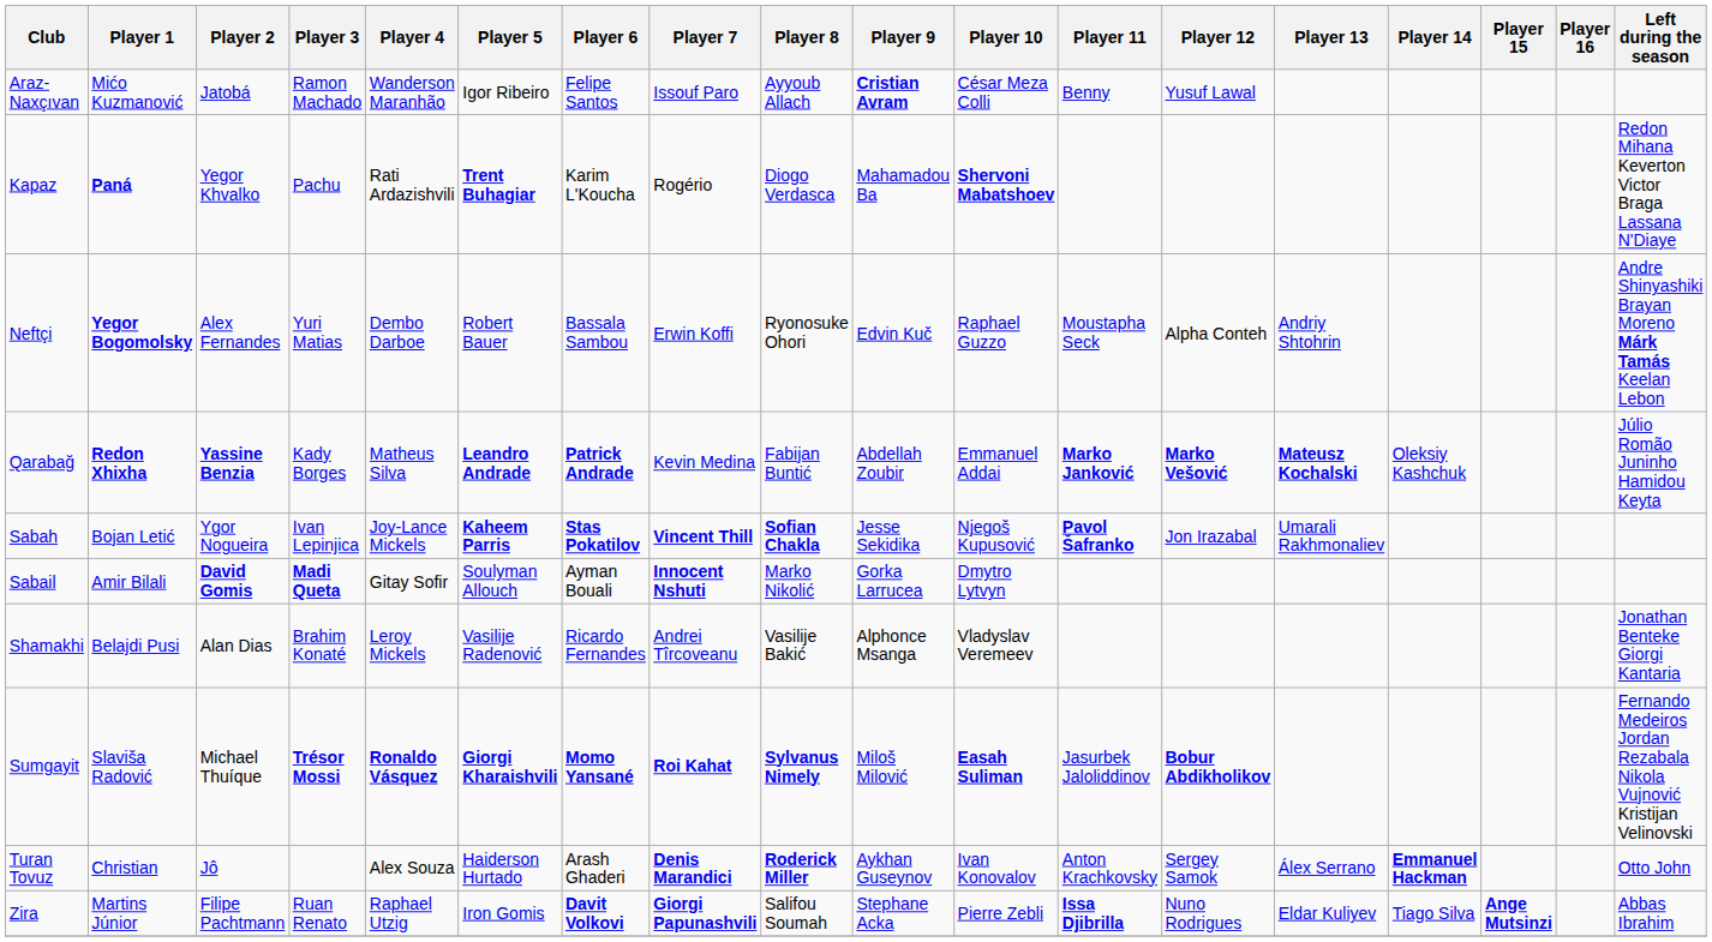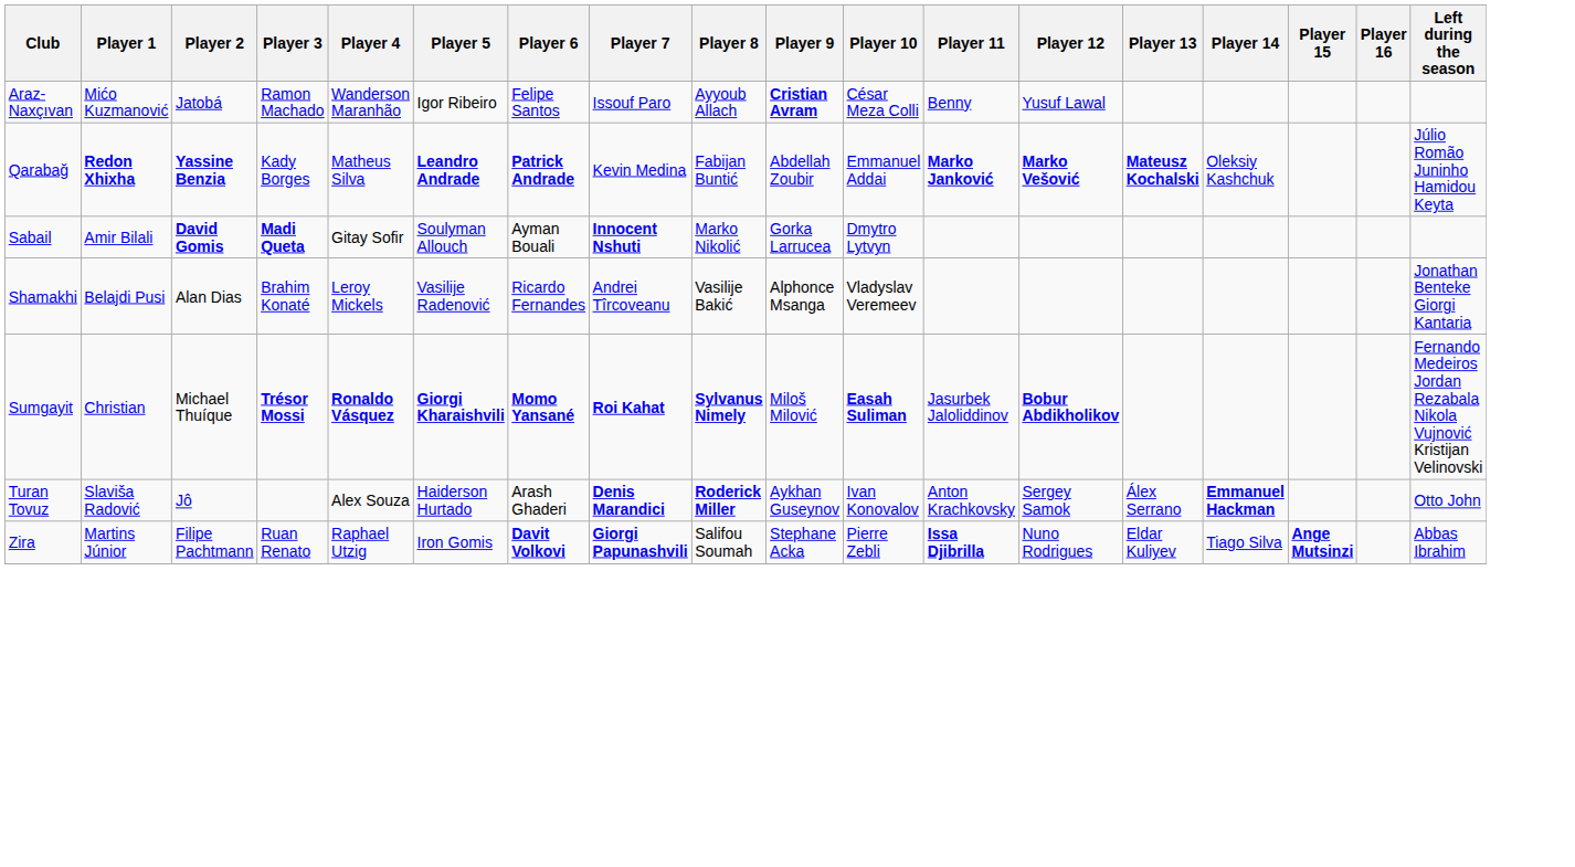 <table class="wikitable" style="font-size:95%;">
 <tr>
 <th>Club</th>
 <th>Player 1</th>
 <th>Player 2</th>
 <th>Player 3</th>
 <th>Player 4</th>
 <th>Player 5</th>
 <th>Player 6</th>
 <th>Player 7</th>
 <th>Player 8</th>
 <th>Player 9</th>
 <th>Player 10</th>
 <th>Player 11</th>
 <th>Player 12</th>
 <th>Player 13</th>
 <th>Player 14</th>
 <th>Player 15</th>
 <th>Player 16</th>
 <th>Left during the season</th>
 </tr>
 <tr>
 <td><a href='#'>Araz-Naxçıvan</a></td>
 <td> <a href='#'>Mićo Kuzmanović</a></td>
 <td> <a href='#'>Jatobá</a></td>
 <td> <a href='#'>Ramon Machado</a></td>
 <td> <a href='#'>Wanderson Maranhão</a></td>
 <td> Igor Ribeiro</td>
 <td> <a href='#'>Felipe Santos</a></td>
 <td> <a href='#'>Issouf Paro</a></td>
 <td> <a href='#'>Ayyoub Allach</a></td>
 <td> <strong><a href='#'>Cristian Avram</a></strong></td>
 <td> <a href='#'>César Meza Colli</a></td>
 <td> <a href='#'>Benny</a></td>
 <td> <a href='#'>Yusuf Lawal</a></td>
 <td></td>
 <td></td>
 <td></td>
 <td></td>
 <td></td>
 </tr>
 <tr>
-<td><a href='#'>Kapaz</a></td>
-<td> <strong><a href='#'>Paná</a></strong></td>
-<td> <a href='#'>Yegor Khvalko</a></td>
-<td> <a href='#'>Pachu</a></td>
-<td> Rati Ardazishvili</td>
-<td> <strong><a href='#'>Trent Buhagiar</a></strong></td>
-<td> Karim L'Koucha</td>
-<td> Rogério</td>
-<td> <a href='#'>Diogo Verdasca</a></td>
-<td> <a href='#'>Mahamadou Ba</a></td>
-<td> <strong><a href='#'>Shervoni Mabatshoev</a></strong></td>
-<td></td>
-<td></td>
-<td></td>
-<td></td>
-<td></td>
-<td></td>
-<td> <a href='#'>Redon Mihana</a> <br>  Keverton <br>  Victor Braga <br>  <a href='#'>Lassana N'Diaye</a></td>
-</tr>
-<tr>
-<td><a href='#'>Neftçi</a></td>
-<td> <strong><a href='#'>Yegor Bogomolsky</a></strong></td>
-<td> <a href='#'>Alex Fernandes</a></td>
-<td> <a href='#'>Yuri Matias</a></td>
-<td> <a href='#'>Dembo Darboe</a></td>
-<td> <a href='#'>Robert Bauer</a></td>
-<td> <a href='#'>Bassala Sambou</a></td>
-<td> <a href='#'>Erwin Koffi</a></td>
-<td> Ryonosuke Ohori</td>
-<td> <a href='#'>Edvin Kuč</a></td>
-<td> <a href='#'>Raphael Guzzo</a></td>
-<td> <a href='#'>Moustapha Seck</a></td>
-<td> Alpha Conteh</td>
-<td> <a href='#'>Andriy Shtohrin</a></td>
-<td></td>
-<td></td>
-<td></td>
-<td> <a href='#'>Andre Shinyashiki</a> <br>  <a href='#'>Brayan Moreno</a> <br>  <strong><a href='#'>Márk Tamás</a></strong> <br>  <a href='#'>Keelan Lebon</a></td>
-</tr>
-<tr>
 <td><a href='#'>Qarabağ</a></td>
 <td> <strong><a href='#'>Redon Xhixha</a></strong></td>
 <td> <strong><a href='#'>Yassine Benzia</a></strong></td>
 <td> <a href='#'>Kady Borges</a></td>
 <td> <a href='#'>Matheus Silva</a></td>
 <td> <strong><a href='#'>Leandro Andrade</a></strong></td>
 <td> <strong><a href='#'>Patrick Andrade</a></strong></td>
 <td> <a href='#'>Kevin Medina</a></td>
 <td> <a href='#'>Fabijan Buntić</a></td>
 <td> <a href='#'>Abdellah Zoubir</a></td>
 <td> <a href='#'>Emmanuel Addai</a></td>
 <td> <strong><a href='#'>Marko Janković</a></strong></td>
 <td> <strong><a href='#'>Marko Vešović</a></strong></td>
 <td> <strong><a href='#'>Mateusz Kochalski</a></strong></td>
 <td> <a href='#'>Oleksiy Kashchuk</a></td>
 <td></td>
 <td></td>
 <td> <a href='#'>Júlio Romão</a> <br>  <a href='#'>Juninho</a> <br>  <a href='#'>Hamidou Keyta</a></td>
-</tr>
-<tr>
-<td><a href='#'>Sabah</a></td>
-<td> <a href='#'>Bojan Letić</a></td>
-<td> <a href='#'>Ygor Nogueira</a></td>
-<td> <a href='#'>Ivan Lepinjica</a></td>
-<td> <a href='#'>Joy-Lance Mickels</a></td>
-<td> <strong><a href='#'>Kaheem Parris</a></strong></td>
-<td> <strong><a href='#'>Stas Pokatilov</a></strong></td>
-<td> <strong><a href='#'>Vincent Thill</a></strong></td>
-<td> <strong><a href='#'>Sofian Chakla</a></strong></td>
-<td> <a href='#'>Jesse Sekidika</a></td>
-<td> <a href='#'>Njegoš Kupusović</a></td>
-<td> <strong><a href='#'>Pavol Šafranko</a></strong></td>
-<td> <a href='#'>Jon Irazabal</a></td>
-<td> <a href='#'>Umarali Rakhmonaliev</a></td>
-<td></td>
-<td></td>
-<td></td>
-<td></td>
 </tr>
 <tr>
 <td><a href='#'>Sabail</a></td>
 <td> <a href='#'>Amir Bilali</a></td>
 <td> <strong><a href='#'>David Gomis</a></strong></td>
 <td> <strong><a href='#'>Madi Queta</a></strong></td>
 <td> Gitay Sofir</td>
 <td> <a href='#'>Soulyman Allouch</a></td>
 <td> Ayman Bouali</td>
 <td> <strong><a href='#'>Innocent Nshuti</a></strong></td>
 <td> <a href='#'>Marko Nikolić</a></td>
 <td> <a href='#'>Gorka Larrucea</a></td>
 <td> <a href='#'>Dmytro Lytvyn</a></td>
 <td></td>
 <td></td>
 <td></td>
 <td></td>
 <td></td>
 <td></td>
 <td></td>
 </tr>
 <tr>
 <td><a href='#'>Shamakhi</a></td>
 <td> <a href='#'>Belajdi Pusi</a></td>
 <td> Alan Dias</td>
 <td> <a href='#'>Brahim Konaté</a></td>
 <td> <a href='#'>Leroy Mickels</a></td>
 <td> <a href='#'>Vasilije Radenović</a></td>
 <td> <a href='#'>Ricardo Fernandes</a></td>
 <td> <a href='#'>Andrei Tîrcoveanu</a></td>
 <td> Vasilije Bakić</td>
 <td> Alphonce Msanga</td>
 <td> Vladyslav Veremeev</td>
 <td></td>
 <td></td>
 <td></td>
 <td></td>
 <td></td>
 <td></td>
 <td> <a href='#'>Jonathan Benteke</a> <br>  <a href='#'>Giorgi Kantaria</a></td>
 </tr>
 <tr>
 <td><a href='#'>Sumgayit</a></td>
-<td> <a href='#'>Slaviša Radović</a></td>
+<td> <a href='#'>Christian</a></td>
 <td> Michael Thuíque</td>
 <td> <strong><a href='#'>Trésor Mossi</a></strong></td>
 <td> <strong><a href='#'>Ronaldo Vásquez</a></strong></td>
 <td> <strong><a href='#'>Giorgi Kharaishvili</a></strong></td>
 <td> <strong><a href='#'>Momo Yansané</a></strong></td>
 <td> <strong><a href='#'>Roi Kahat</a></strong></td>
 <td> <strong><a href='#'>Sylvanus Nimely</a></strong></td>
 <td> <a href='#'>Miloš Milović</a></td>
 <td> <strong><a href='#'>Easah Suliman</a></strong></td>
 <td> <a href='#'>Jasurbek Jaloliddinov</a></td>
 <td> <strong><a href='#'>Bobur Abdikholikov</a></strong></td>
 <td></td>
 <td></td>
 <td></td>
 <td></td>
 <td> <a href='#'>Fernando Medeiros</a> <br>  <a href='#'>Jordan Rezabala</a> <br>  <a href='#'>Nikola Vujnović</a> <br>  Kristijan Velinovski</td>
 </tr>
 <tr>
 <td><a href='#'>Turan Tovuz</a></td>
-<td> <a href='#'>Christian</a></td>
+<td> <a href='#'>Slaviša Radović</a></td>
 <td> <a href='#'>Jô</a></td>
 <td> </td>
 <td> Alex Souza</td>
 <td> <a href='#'>Haiderson Hurtado</a></td>
 <td> Arash Ghaderi</td>
 <td> <strong><a href='#'>Denis Marandici</a></strong></td>
 <td> <strong><a href='#'>Roderick Miller</a></strong></td>
 <td> <a href='#'>Aykhan Guseynov</a></td>
 <td> <a href='#'>Ivan Konovalov</a></td>
 <td> <a href='#'>Anton Krachkovsky</a></td>
 <td> <a href='#'>Sergey Samok</a></td>
 <td> <a href='#'>Álex Serrano</a></td>
 <td> <strong><a href='#'>Emmanuel Hackman</a></strong></td>
 <td></td>
 <td></td>
 <td> <a href='#'>Otto John</a></td>
 </tr>
 <tr>
 <td><a href='#'>Zira</a></td>
 <td> <a href='#'>Martins Júnior</a></td>
 <td> <a href='#'>Filipe Pachtmann</a></td>
 <td> <a href='#'>Ruan Renato</a></td>
 <td> <a href='#'>Raphael Utzig</a></td>
 <td> <a href='#'>Iron Gomis</a></td>
 <td> <strong><a href='#'>Davit Volkovi</a></strong></td>
 <td> <strong><a href='#'>Giorgi Papunashvili</a></strong></td>
 <td> Salifou Soumah</td>
 <td> <a href='#'>Stephane Acka</a></td>
 <td> <a href='#'>Pierre Zebli</a></td>
 <td> <strong><a href='#'>Issa Djibrilla</a></strong></td>
 <td> <a href='#'>Nuno Rodrigues</a></td>
 <td> <a href='#'>Eldar Kuliyev</a></td>
 <td> <a href='#'>Tiago Silva</a></td>
 <td> <strong><a href='#'>Ange Mutsinzi</a></strong></td>
 <td></td>
 <td> <a href='#'>Abbas Ibrahim</a></td>
 </tr>
 <tr>
 </tr>
 </table>
